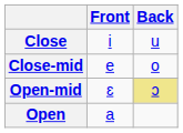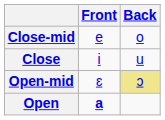 <table class="wikitable" style="text-align: center;">
 <tr>
 <th></th>
 <th><a href='#'>Front</a></th>
 <th><a href='#'>Back</a></th>
 </tr>
 <tr>
+<th><a href='#'>Close-mid</a></th>
+<td><a href='#'>e</a></td>
+<td><a href='#'>o</a></td>
+</tr>
+<tr>
 <th><a href='#'>Close</a></th>
 <td><a href='#'>i</a></td>
 <td><a href='#'>u</a></td>
-</tr>
-<tr>
-<th><a href='#'>Close-mid</a></th>
-<td><a href='#'>e</a></td>
-<td><a href='#'>o</a></td>
 </tr>
 <tr>
 <th><a href='#'>Open-mid</a></th>
 <td><a href='#'>ɛ</a></td>
 <td style="background: khaki;"><a href='#'>ɔ</a></td>
 </tr>
 <tr>
 <th><a href='#'>Open</a></th>
-<td><a href='#'>a</a></td>
+<td><strong><a href='#'>a</a></strong></td>
 <td></td>
 </tr>
 </table>
